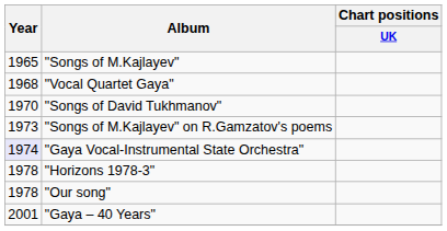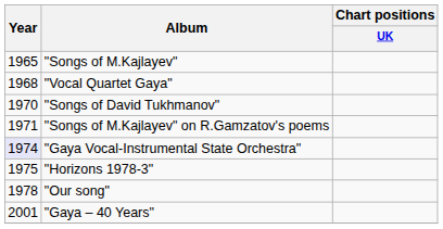 <table class="wikitable" style="text-align:center;">
 <tr>
 <th rowspan="2">Year</th>
 <th rowspan="2">Album</th>
 <th colspan="3">Chart positions</th>
 </tr>
 <tr>
 <th><sup><a href='#'>UK</a></sup></th>
 </tr>
 <tr>
 <td>1965</td>
 <td align="left">"Songs of M.Kajlayev"</td>
 <td></td>
 </tr>
 <tr>
 <td>1968</td>
 <td align="left">"Vocal Quartet Gaya"</td>
 <td></td>
 </tr>
 <tr>
 <td>1970</td>
 <td align="left">"Songs of David Tukhmanov"</td>
 <td></td>
 </tr>
 <tr>
-<td>1973</td>
+<td>1971</td>
 <td align="left">"Songs of M.Kajlayev" on R.Gamzatov's poems</td>
 <td></td>
 </tr>
 <tr>
 <td style="background: lavender;">1974</td>
 <td align="left">"Gaya Vocal-Instrumental State Orchestra"</td>
 <td></td>
 </tr>
 <tr>
-<td>1978</td>
+<td>1975</td>
 <td align="left">"Horizons 1978-3"</td>
 <td></td>
 </tr>
 <tr>
 <td>1978</td>
 <td align="left">"Our song"</td>
 <td></td>
 </tr>
 <tr>
 <td>2001</td>
 <td align="left">"Gaya – 40 Years"</td>
 <td></td>
 </tr>
 <tr>
 </tr>
 </table>
